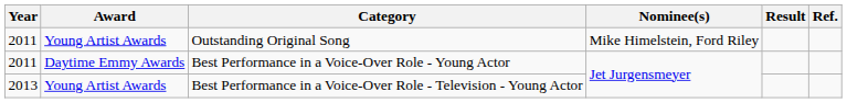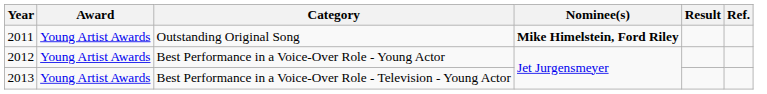 <table class="wikitable">
 <tr>
 <th>Year</th>
 <th>Award</th>
 <th>Category</th>
 <th>Nominee(s)</th>
 <th>Result</th>
 <th>Ref.</th>
 </tr>
 <tr>
 <td>2011</td>
 <td><a href='#'>Young Artist Awards</a></td>
 <td>Outstanding Original Song</td>
-<td>Mike Himelstein, Ford Riley</td>
+<td><strong>Mike Himelstein, Ford Riley</strong></td>
 <td></td>
 <td style="text-align:center;"></td>
 </tr>
 <tr>
-<td>2011</td>
-<td><a href='#'>Daytime Emmy Awards</a></td>
+<td>2012</td>
+<td><a href='#'>Young Artist Awards</a></td>
 <td>Best Performance in a Voice-Over Role - Young Actor</td>
 <td rowspan="2"><a href='#'>Jet Jurgensmeyer</a></td>
 <td></td>
 <td style="text-align:center;"></td>
 </tr>
 <tr>
 <td>2013</td>
 <td><a href='#'>Young Artist Awards</a></td>
 <td>Best Performance in a Voice-Over Role - Television - Young Actor</td>
 <td></td>
 <td style="text-align:center;"></td>
 </tr>
 </table>
